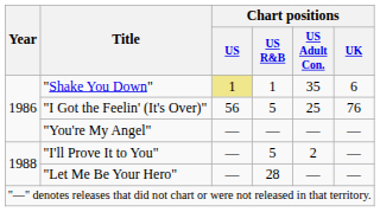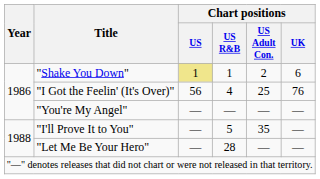 <table class="wikitable" style="text-align:center;">
 <tr>
 <th rowspan="2">Year</th>
 <th rowspan="2">Title</th>
 <th colspan="4">Chart positions</th>
 </tr>
 <tr style="font-size:small;">
 <th width="40"><a href='#'>US</a><br></th>
 <th width="40"><a href='#'>US<br>R&B</a><br></th>
 <th width="40"><a href='#'>US Adult Con.</a><br></th>
 <th width="40"><a href='#'>UK</a><br></th>
 </tr>
 <tr>
 <td rowspan="3">1986</td>
 <td align="left">"<a href='#'>Shake You Down</a>"</td>
 <td style="background: khaki;">1</td>
 <td>1</td>
-<td>35</td>
+<td>2</td>
 <td>6</td>
 </tr>
 <tr>
 <td align="left">"I Got the Feelin' (It's Over)"</td>
 <td>56</td>
-<td>5</td>
+<td>4</td>
 <td>25</td>
 <td>76</td>
 </tr>
 <tr>
 <td align="left">"You're My Angel"</td>
 <td>—</td>
 <td>—</td>
 <td>—</td>
 <td>—</td>
 </tr>
 <tr>
 <td rowspan="2">1988</td>
 <td align="left">"I'll Prove It to You"</td>
 <td>—</td>
 <td>5</td>
-<td>2</td>
+<td>35</td>
 <td>—</td>
 </tr>
 <tr>
 <td align="left">"Let Me Be Your Hero"</td>
 <td>—</td>
 <td>28</td>
 <td>—</td>
 <td>—</td>
 </tr>
 <tr>
 <td colspan="7" style="text-align:center; font-size:85%;">"—" denotes releases that did not chart or were not released in that territory.</td>
 </tr>
 </table>
